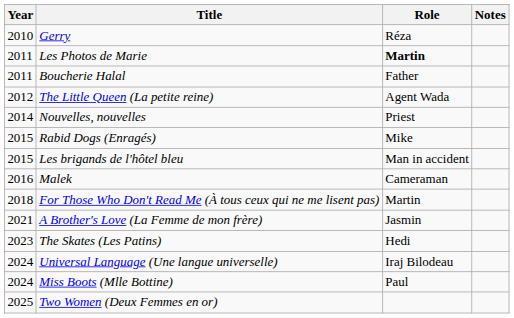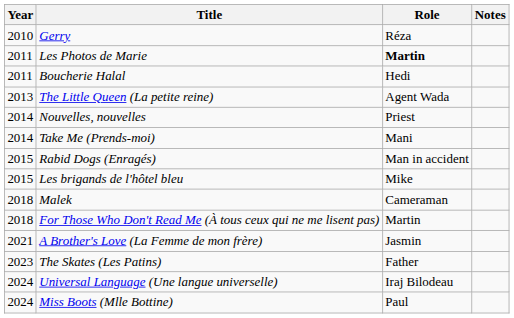 <table class="wikitable sortable">
 <tr>
 <th>Year</th>
 <th>Title</th>
 <th>Role</th>
 <th class="unsortable">Notes</th>
 </tr>
 <tr>
 <td>2010</td>
 <td><em><a href='#'>Gerry</a></em></td>
 <td>Réza</td>
 <td></td>
 </tr>
 <tr>
 <td>2011</td>
 <td><em>Les Photos de Marie</em></td>
 <td><strong>Martin</strong></td>
 <td></td>
 </tr>
 <tr>
 <td>2011</td>
 <td><em>Boucherie Halal</em></td>
-<td>Father</td>
+<td>Hedi</td>
 <td></td>
 </tr>
 <tr>
-<td>2012</td>
+<td>2013</td>
 <td data-sort-value="Little Queen, The"><em><a href='#'>The Little Queen</a> (La petite reine)</em></td>
 <td>Agent Wada</td>
 <td></td>
 </tr>
 <tr>
 <td>2014</td>
 <td><em>Nouvelles, nouvelles</em></td>
 <td>Priest</td>
 <td></td>
 </tr>
 <tr>
+<td>2014</td>
+<td><em>Take Me (Prends-moi)</em></td>
+<td>Mani</td>
+<td></td>
+</tr>
+<tr>
 <td>2015</td>
 <td><em>Rabid Dogs (Enragés)</em></td>
-<td>Mike</td>
+<td>Man in accident</td>
 <td></td>
 </tr>
 <tr>
 <td>2015</td>
 <td><em>Les brigands de l'hôtel bleu</em></td>
-<td>Man in accident</td>
+<td>Mike</td>
 <td></td>
 </tr>
 <tr>
-<td>2016</td>
+<td>2018</td>
 <td><em>Malek</em></td>
 <td>Cameraman</td>
 <td></td>
 </tr>
 <tr>
 <td>2018</td>
 <td><em><a href='#'>For Those Who Don't Read Me</a> (À tous ceux qui ne me lisent pas)</em></td>
 <td>Martin</td>
 <td></td>
 </tr>
 <tr>
 <td>2021</td>
 <td data-sort-value="Brother's Love, A"><em><a href='#'>A Brother's Love</a> (La Femme de mon frère)</em></td>
 <td>Jasmin</td>
 <td></td>
 </tr>
 <tr>
 <td>2023</td>
 <td data-sort-value="Skates, The"><em>The Skates (Les Patins)</em></td>
-<td>Hedi</td>
+<td>Father</td>
 <td></td>
 </tr>
 <tr>
 <td>2024</td>
 <td><em><a href='#'>Universal Language</a> (Une langue universelle)</em></td>
 <td>Iraj Bilodeau</td>
 <td></td>
 </tr>
 <tr>
 <td>2024</td>
 <td><em><a href='#'>Miss Boots</a> (Mlle Bottine)</em></td>
 <td>Paul</td>
 <td></td>
 </tr>
-<tr>
-<td>2025</td>
-<td><em><a href='#'>Two Women</a> (Deux Femmes en or)</em></td>
-<td></td>
-<td></td>
-</tr>
 </table>
